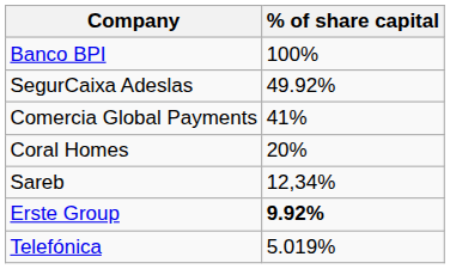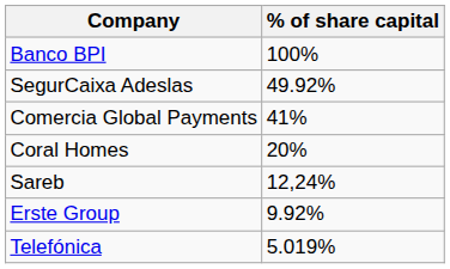 <table class="wikitable sortable">
 <tr>
 <th>Company</th>
 <th>% of share capital</th>
 </tr>
 <tr>
 <td><a href='#'>Banco BPI</a></td>
 <td>100%</td>
 </tr>
 <tr>
 <td>SegurCaixa Adeslas</td>
 <td>49.92%</td>
 </tr>
 <tr>
 <td>Comercia Global Payments</td>
 <td>41%</td>
 </tr>
 <tr>
 <td>Coral Homes</td>
 <td>20%</td>
 </tr>
 <tr>
 <td>Sareb</td>
-<td>12,34%</td>
+<td>12,24%</td>
 </tr>
 <tr>
 <td><a href='#'>Erste Group</a></td>
-<td><strong>9.92%</strong></td>
+<td>9.92%</td>
 </tr>
 <tr>
 <td><a href='#'>Telefónica</a></td>
 <td>5.019%</td>
 </tr>
 </table>
